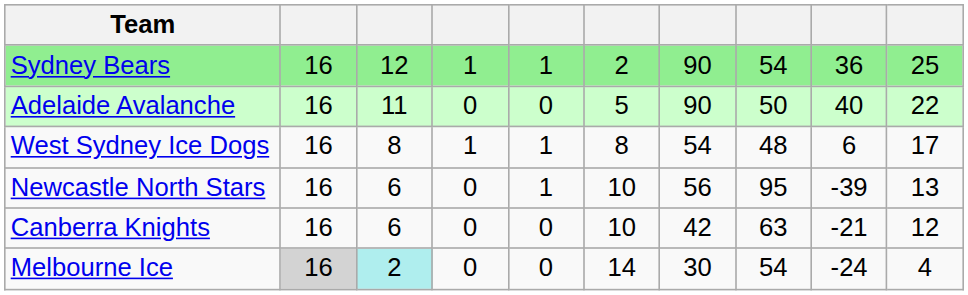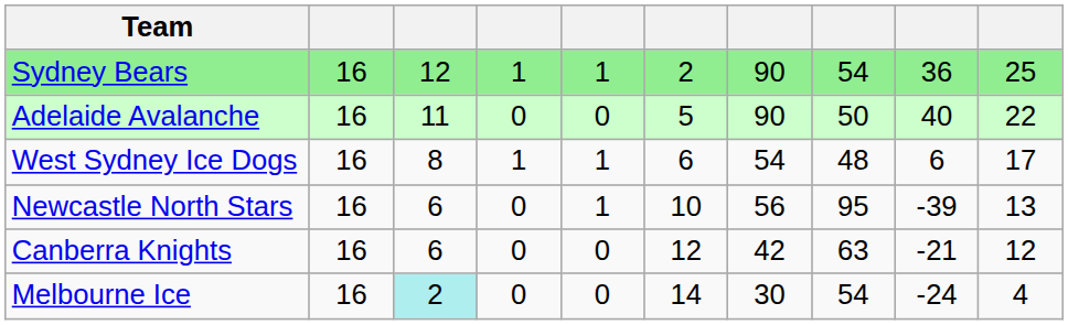 <table class="wikitable" style="text-align:center;">
 <tr>
 <th width=165>Team</th>
 <th width=40></th>
 <th width=40></th>
 <th width=40></th>
 <th width=40></th>
 <th width=40></th>
 <th width=40></th>
 <th width=40></th>
 <th width=40></th>
 <th width=40></th>
 </tr>
 <tr style="background:#90EE90;">
 <td style="text-align:left;"><a href='#'>Sydney Bears</a></td>
 <td>16</td>
 <td>12</td>
 <td>1</td>
 <td>1</td>
 <td>2</td>
 <td>90</td>
 <td>54</td>
 <td>36</td>
 <td>25</td>
 </tr>
 <tr style="background:#ccffcc;">
 <td style="text-align:left;"><a href='#'>Adelaide Avalanche</a></td>
 <td>16</td>
 <td>11</td>
 <td>0</td>
 <td>0</td>
 <td>5</td>
 <td>90</td>
 <td>50</td>
 <td>40</td>
 <td>22</td>
 </tr>
 <tr>
 <td style="text-align:left;"><a href='#'>West Sydney Ice Dogs</a></td>
 <td>16</td>
 <td>8</td>
 <td>1</td>
 <td>1</td>
-<td>8</td>
+<td>6</td>
 <td>54</td>
 <td>48</td>
 <td>6</td>
 <td>17</td>
 </tr>
 <tr>
 <td style="text-align:left;"><a href='#'>Newcastle North Stars</a></td>
 <td>16</td>
 <td>6</td>
 <td>0</td>
 <td>1</td>
 <td>10</td>
 <td>56</td>
 <td>95</td>
 <td>-39</td>
 <td>13</td>
 </tr>
 <tr>
 <td style="text-align:left;"><a href='#'>Canberra Knights</a></td>
 <td>16</td>
 <td>6</td>
 <td>0</td>
 <td>0</td>
-<td>10</td>
+<td>12</td>
 <td>42</td>
 <td>63</td>
 <td>-21</td>
 <td>12</td>
 </tr>
 <tr>
 <td style="text-align:left;"><a href='#'>Melbourne Ice</a></td>
-<td style="background: lightgrey;">16</td>
+<td>16</td>
 <td style="background: paleturquoise;">2</td>
 <td>0</td>
 <td>0</td>
 <td>14</td>
 <td>30</td>
 <td>54</td>
 <td>-24</td>
 <td>4</td>
 </tr>
 </table>
